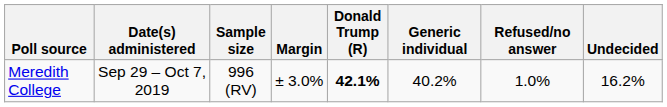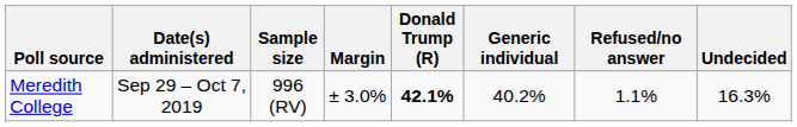 <table class="wikitable" style="font-size:90%;text-align:center;">
 <tr valign=bottom style="font-size:90%;">
 <th>Poll source</th>
 <th>Date(s)<br>administered</th>
 <th>Sample<br>size</th>
 <th>Margin<br></th>
 <th>Donald<br>Trump (R)</th>
 <th>Generic individual</th>
 <th>Refused/no answer</th>
 <th>Undecided</th>
 </tr>
 <tr>
 <td style="text-align:left;"><a href='#'>Meredith College</a></td>
 <td>Sep 29 – Oct 7, 2019</td>
 <td>996 (RV)</td>
 <td>± 3.0%</td>
 <td><strong>42.1%</strong></td>
 <td>40.2%</td>
-<td>1.0%</td>
-<td>16.2%</td>
+<td>1.1%</td>
+<td>16.3%</td>
 </tr>
 </table>
